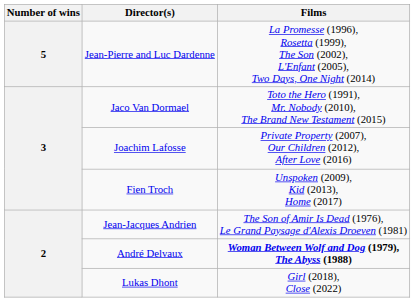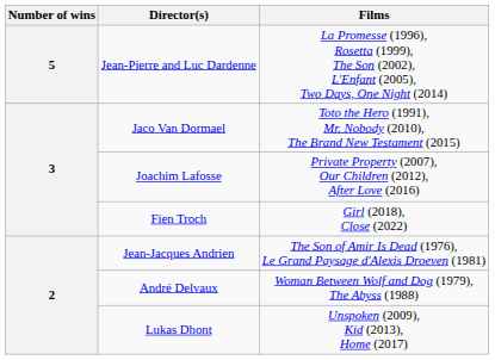 <table class="wikitable" style="text-align:center;">
 <tr>
 <th scope="col">Number of wins</th>
 <th scope="col">Director(s)</th>
 <th scope="col">Films</th>
 </tr>
 <tr>
 <th>5</th>
 <td><a href='#'>Jean-Pierre and Luc Dardenne</a> </td>
 <td><em><a href='#'>La Promesse</a></em> (1996),<br><em><a href='#'>Rosetta</a></em> (1999),<br><em><a href='#'>The Son</a></em> (2002),<br><em><a href='#'>L'Enfant</a></em> (2005),<br><em><a href='#'>Two Days, One Night</a></em> (2014)</td>
 </tr>
 <tr>
 <th rowspan="3">3</th>
 <td><a href='#'>Jaco Van Dormael</a></td>
 <td><em><a href='#'>Toto the Hero</a></em> (1991),<br><em><a href='#'>Mr. Nobody</a></em> (2010),<br><em><a href='#'>The Brand New Testament</a></em> (2015)</td>
 </tr>
 <tr>
 <td><a href='#'>Joachim Lafosse</a></td>
 <td><em><a href='#'>Private Property</a></em> (2007),<br><em><a href='#'>Our Children</a></em> (2012),<br><em><a href='#'>After Love</a></em> (2016)</td>
 </tr>
 <tr>
 <td><a href='#'>Fien Troch</a></td>
-<td><em><a href='#'>Unspoken</a></em> (2009),<br><em><a href='#'>Kid</a></em> (2013),<br><em><a href='#'>Home</a></em> (2017)</td>
+<td><em><a href='#'>Girl</a></em> (2018),<br><em><a href='#'>Close</a></em> (2022)</td>
 </tr>
 <tr>
 <th rowspan="3">2</th>
 <td><a href='#'>Jean-Jacques Andrien</a></td>
 <td><em><a href='#'>The Son of Amir Is Dead</a></em> (1976),<br><em><a href='#'>Le Grand Paysage d'Alexis Droeven</a></em> (1981)</td>
 </tr>
 <tr>
 <td><a href='#'>André Delvaux</a></td>
-<td><strong><em><a href='#'>Woman Between Wolf and Dog</a></em> (1979),<br><em><a href='#'>The Abyss</a></em> (1988)</strong></td>
+<td><em><a href='#'>Woman Between Wolf and Dog</a></em> (1979),<br><em><a href='#'>The Abyss</a></em> (1988)</td>
 </tr>
 <tr>
 <td><a href='#'>Lukas Dhont</a> </td>
-<td><em><a href='#'>Girl</a></em> (2018),<br><em><a href='#'>Close</a></em> (2022)</td>
+<td><em><a href='#'>Unspoken</a></em> (2009),<br><em><a href='#'>Kid</a></em> (2013),<br><em><a href='#'>Home</a></em> (2017)</td>
 </tr>
 </table>
